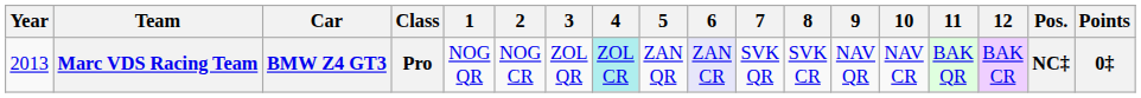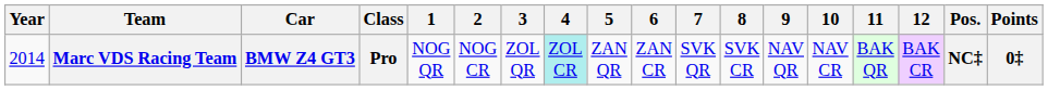 <table class="wikitable" border="1" style="text-align:center; font-size:90%;">
 <tr>
 <th>Year</th>
 <th>Team</th>
 <th>Car</th>
 <th>Class</th>
 <th>1</th>
 <th>2</th>
 <th>3</th>
 <th>4</th>
 <th>5</th>
 <th>6</th>
 <th>7</th>
 <th>8</th>
 <th>9</th>
 <th>10</th>
 <th>11</th>
 <th>12</th>
 <th>Pos.</th>
 <th>Points</th>
 </tr>
 <tr>
-<td><a href='#'>2013</a></td>
+<td><a href='#'>2014</a></td>
 <th><a href='#'>Marc VDS Racing Team</a></th>
 <th><a href='#'>BMW Z4 GT3</a></th>
 <th>Pro</th>
 <td><a href='#'>NOG<br>QR</a></td>
 <td><a href='#'>NOG<br>CR</a></td>
 <td><a href='#'>ZOL<br>QR</a></td>
 <td style="background: paleturquoise;"><a href='#'>ZOL<br>CR</a></td>
 <td><a href='#'>ZAN<br>QR</a></td>
-<td style="background: lavender;"><a href='#'>ZAN<br>CR</a></td>
+<td><a href='#'>ZAN<br>CR</a></td>
 <td><a href='#'>SVK<br>QR</a></td>
 <td><a href='#'>SVK<br>CR</a></td>
 <td><a href='#'>NAV<br>QR</a></td>
 <td><a href='#'>NAV<br>CR</a></td>
 <td style="background:#DFFFDF;"><a href='#'>BAK<br>QR</a><br></td>
 <td style="background:#EFCFFF;"><a href='#'>BAK<br>CR</a><br></td>
 <th>NC‡</th>
 <th>0‡</th>
 </tr>
 </table>
